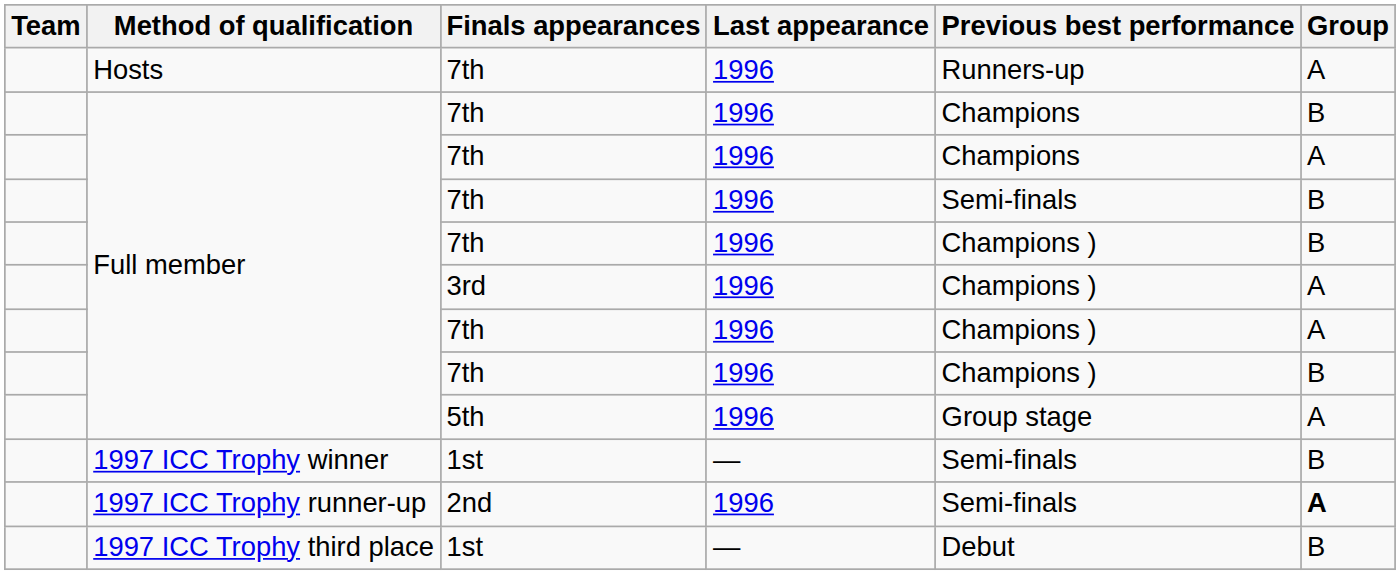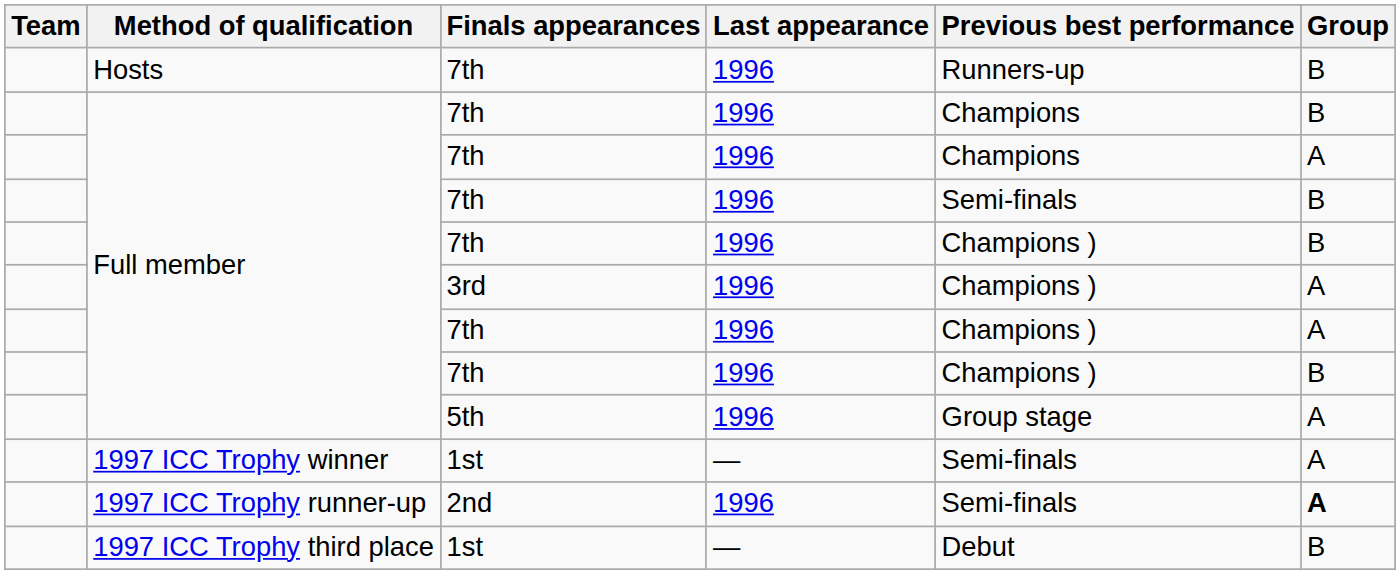 <table class="wikitable">
 <tr>
 <th>Team</th>
 <th>Method of qualification</th>
 <th>Finals appearances</th>
 <th>Last appearance</th>
 <th>Previous best performance</th>
 <th>Group</th>
 </tr>
 <tr>
 <td></td>
 <td>Hosts</td>
 <td>7th</td>
 <td><a href='#'>1996</a></td>
 <td>Runners-up </td>
-<td>A</td>
+<td>B</td>
 </tr>
 <tr>
 <td></td>
 <td rowspan="8">Full member</td>
 <td>7th</td>
 <td><a href='#'>1996</a></td>
 <td>Champions </td>
 <td>B</td>
 </tr>
 <tr>
 <td></td>
 <td>7th</td>
 <td><a href='#'>1996</a></td>
 <td>Champions </td>
 <td>A</td>
 </tr>
 <tr>
 <td></td>
 <td>7th</td>
 <td><a href='#'>1996</a></td>
 <td>Semi-finals </td>
 <td>B</td>
 </tr>
 <tr>
 <td></td>
 <td>7th</td>
 <td><a href='#'>1996</a></td>
 <td>Champions )</td>
 <td>B</td>
 </tr>
 <tr>
 <td></td>
 <td>3rd</td>
 <td><a href='#'>1996</a></td>
 <td>Champions )</td>
 <td>A</td>
 </tr>
 <tr>
 <td></td>
 <td>7th</td>
 <td><a href='#'>1996</a></td>
 <td>Champions )</td>
 <td>A</td>
 </tr>
 <tr>
 <td></td>
 <td>7th</td>
 <td><a href='#'>1996</a></td>
 <td>Champions )</td>
 <td>B</td>
 </tr>
 <tr>
 <td></td>
 <td>5th</td>
 <td><a href='#'>1996</a></td>
 <td>Group stage </td>
 <td>A</td>
 </tr>
 <tr>
 <td></td>
 <td><a href='#'>1997 ICC Trophy</a> winner</td>
 <td>1st</td>
 <td>—</td>
 <td>Semi-finals </td>
-<td>B</td>
+<td>A</td>
 </tr>
 <tr>
 <td></td>
 <td><a href='#'>1997 ICC Trophy</a> runner-up</td>
 <td>2nd</td>
 <td><a href='#'>1996</a></td>
 <td>Semi-finals </td>
 <td><strong>A</strong></td>
 </tr>
 <tr>
 <td></td>
 <td><a href='#'>1997 ICC Trophy</a> third place</td>
 <td>1st</td>
 <td>—</td>
 <td>Debut</td>
 <td>B</td>
 </tr>
 </table>
